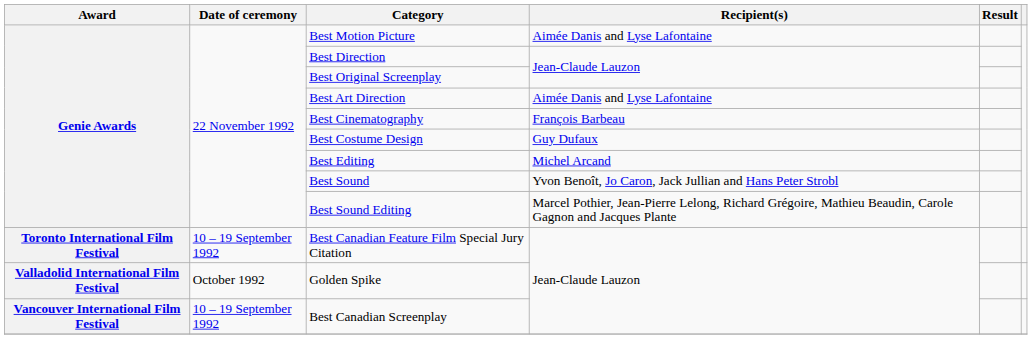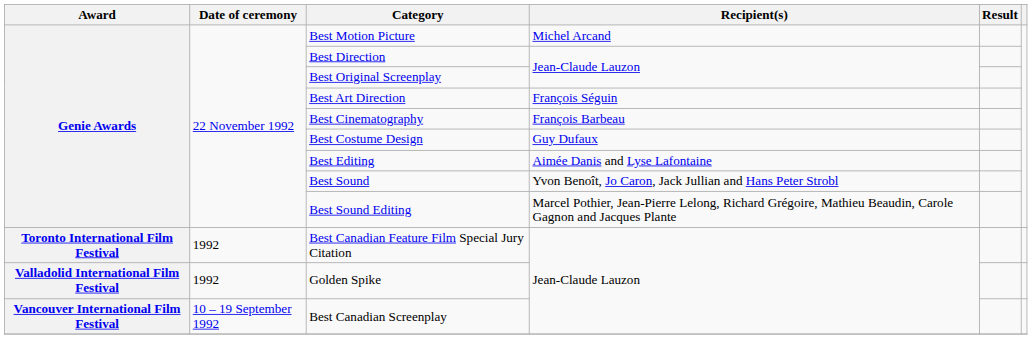 <table class="wikitable plainrowheaders sortable">
 <tr>
 <th scope="col">Award</th>
 <th scope="col">Date of ceremony</th>
 <th scope="col">Category</th>
 <th scope="col">Recipient(s)</th>
 <th scope="col">Result</th>
 <th scope="col" class="unsortable"></th>
 </tr>
 <tr>
 <th scope="row" rowspan="9"><a href='#'>Genie Awards</a></th>
 <td rowspan="9"><a href='#'>22 November 1992</a></td>
 <td><a href='#'>Best Motion Picture</a></td>
-<td><a href='#'>Aimée Danis</a> and <a href='#'>Lyse Lafontaine</a></td>
+<td><a href='#'>Michel Arcand</a></td>
 <td></td>
 <td rowspan="9"></td>
 </tr>
 <tr>
 <td><a href='#'>Best Direction</a></td>
 <td rowspan="2"><a href='#'>Jean-Claude Lauzon</a></td>
 <td></td>
 </tr>
 <tr>
 <td><a href='#'>Best Original Screenplay</a></td>
 <td></td>
 </tr>
 <tr>
 <td><a href='#'>Best Art Direction</a></td>
-<td><a href='#'>Aimée Danis</a> and <a href='#'>Lyse Lafontaine</a></td>
+<td><a href='#'>François Séguin</a></td>
 <td></td>
 </tr>
 <tr>
 <td><a href='#'>Best Cinematography</a></td>
 <td><a href='#'>François Barbeau</a></td>
 <td></td>
 </tr>
 <tr>
 <td><a href='#'>Best Costume Design</a></td>
 <td><a href='#'>Guy Dufaux</a></td>
 <td></td>
 </tr>
 <tr>
 <td><a href='#'>Best Editing</a></td>
-<td><a href='#'>Michel Arcand</a></td>
+<td><a href='#'>Aimée Danis</a> and <a href='#'>Lyse Lafontaine</a></td>
 <td></td>
 </tr>
 <tr>
 <td><a href='#'>Best Sound</a></td>
 <td>Yvon Benoît, <a href='#'>Jo Caron</a>, Jack Jullian and <a href='#'>Hans Peter Strobl</a></td>
 <td></td>
 </tr>
 <tr>
 <td><a href='#'>Best Sound Editing</a></td>
 <td>Marcel Pothier, Jean-Pierre Lelong, Richard Grégoire, Mathieu Beaudin, Carole Gagnon and Jacques Plante</td>
 <td></td>
 </tr>
 <tr>
 <th scope="row"><a href='#'>Toronto International Film Festival</a></th>
-<td rowspan="1"><a href='#'>10 – 19 September 1992</a></td>
+<td>1992</td>
 <td><a href='#'>Best Canadian Feature Film</a> Special Jury Citation</td>
 <td rowspan="3">Jean-Claude Lauzon</td>
 <td></td>
 <td rowspan="1"></td>
 </tr>
 <tr>
 <th scope="row"><a href='#'>Valladolid International Film Festival</a></th>
-<td>October 1992</td>
+<td>1992</td>
 <td>Golden Spike</td>
 <td></td>
 <td rowspan="1"></td>
 </tr>
 <tr>
 <th scope="row"><a href='#'>Vancouver International Film Festival</a></th>
 <td rowspan="1"><a href='#'>10 – 19 September 1992</a></td>
 <td>Best Canadian Screenplay</td>
 <td></td>
 <td rowspan="1"></td>
 </tr>
 <tr>
 </tr>
 </table>
